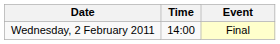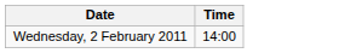 <table class = "wikitable" style="text-align:center;">
 <tr>
 <th width=220>Date</th>
 <th width=50>Time</th>
-<th width=100>Event</th>
 </tr>
 <tr>
 <td>Wednesday, 2 February 2011</td>
 <td>14:00</td>
-<td bgcolor=ffffcc>Final</td>
 </tr>
 </table>
